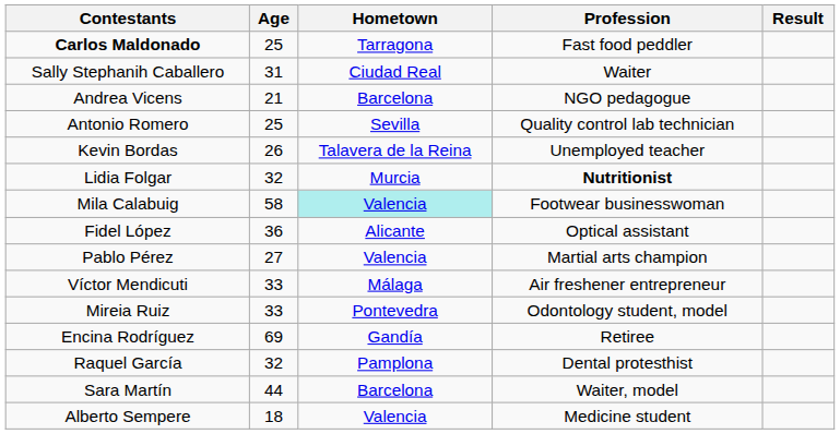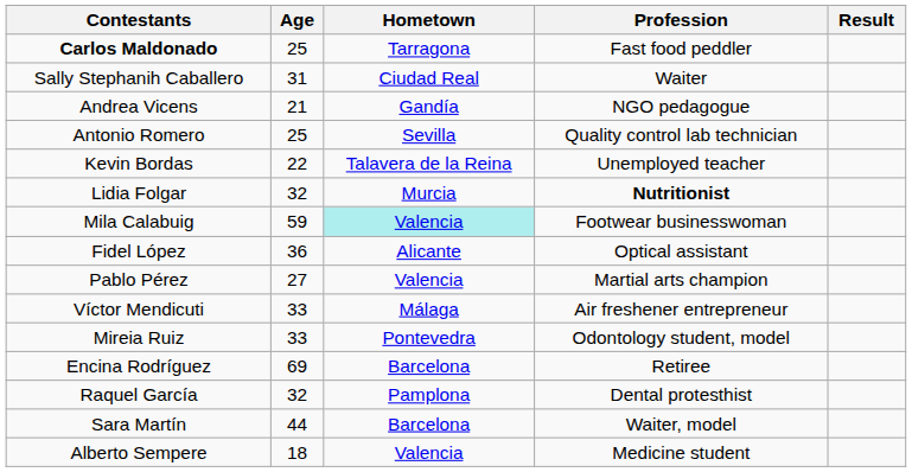 <table class="wikitable sortable" style="margin:auto; text-align:center; width:85%; font-size:95%">
 <tr>
 <th>Contestants</th>
 <th>Age</th>
 <th>Hometown</th>
 <th>Profession</th>
 <th>Result</th>
 </tr>
 <tr>
 <td><strong>Carlos Maldonado</strong></td>
 <td>25</td>
 <td><a href='#'>Tarragona</a></td>
 <td>Fast food peddler</td>
 <td></td>
 </tr>
 <tr>
 <td>Sally Stephanih Caballero</td>
 <td>31</td>
 <td><a href='#'>Ciudad Real</a></td>
 <td>Waiter</td>
 <td></td>
 </tr>
 <tr>
 <td>Andrea Vicens</td>
 <td>21</td>
-<td><a href='#'>Barcelona</a></td>
+<td><a href='#'>Gandía</a></td>
 <td>NGO pedagogue</td>
 <td></td>
 </tr>
 <tr>
 <td>Antonio Romero</td>
 <td>25</td>
 <td><a href='#'>Sevilla</a></td>
 <td>Quality control lab technician</td>
 <td></td>
 </tr>
 <tr>
 <td>Kevin Bordas</td>
-<td>26</td>
+<td>22</td>
 <td><a href='#'>Talavera de la Reina</a></td>
 <td>Unemployed teacher</td>
 <td></td>
 </tr>
 <tr>
 <td>Lidia Folgar</td>
 <td>32</td>
 <td><a href='#'>Murcia</a></td>
 <td><strong>Nutritionist</strong></td>
 <td></td>
 </tr>
 <tr>
 <td>Mila Calabuig</td>
-<td>58</td>
+<td>59</td>
 <td style="background: paleturquoise;"><a href='#'>Valencia</a></td>
 <td>Footwear businesswoman</td>
 <td></td>
 </tr>
 <tr>
 <td>Fidel López</td>
 <td>36</td>
 <td><a href='#'>Alicante</a></td>
 <td>Optical assistant</td>
 <td></td>
 </tr>
 <tr>
 <td>Pablo Pérez</td>
 <td>27</td>
 <td><a href='#'>Valencia</a></td>
 <td>Martial arts champion</td>
 <td></td>
 </tr>
 <tr>
 <td>Víctor Mendicuti</td>
 <td>33</td>
 <td><a href='#'>Málaga</a></td>
 <td>Air freshener entrepreneur</td>
 <td></td>
 </tr>
 <tr>
 <td>Mireia Ruiz</td>
 <td>33</td>
 <td><a href='#'>Pontevedra</a></td>
 <td>Odontology student, model</td>
 <td></td>
 </tr>
 <tr>
 <td>Encina Rodríguez</td>
 <td>69</td>
-<td><a href='#'>Gandía</a></td>
+<td><a href='#'>Barcelona</a></td>
 <td>Retiree</td>
 <td></td>
 </tr>
 <tr>
 <td>Raquel García</td>
 <td>32</td>
 <td><a href='#'>Pamplona</a></td>
 <td>Dental protesthist</td>
 <td></td>
 </tr>
 <tr>
 <td>Sara Martín</td>
 <td>44</td>
 <td><a href='#'>Barcelona</a></td>
 <td>Waiter, model</td>
 <td></td>
 </tr>
 <tr>
 <td>Alberto Sempere</td>
 <td>18</td>
 <td><a href='#'>Valencia</a></td>
 <td>Medicine student</td>
 <td></td>
 </tr>
 </table>
